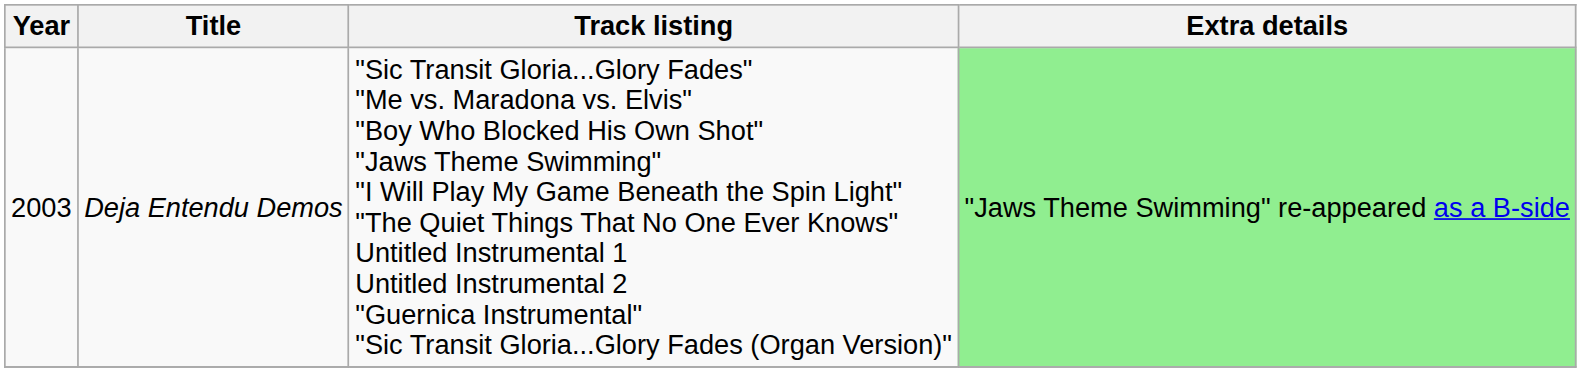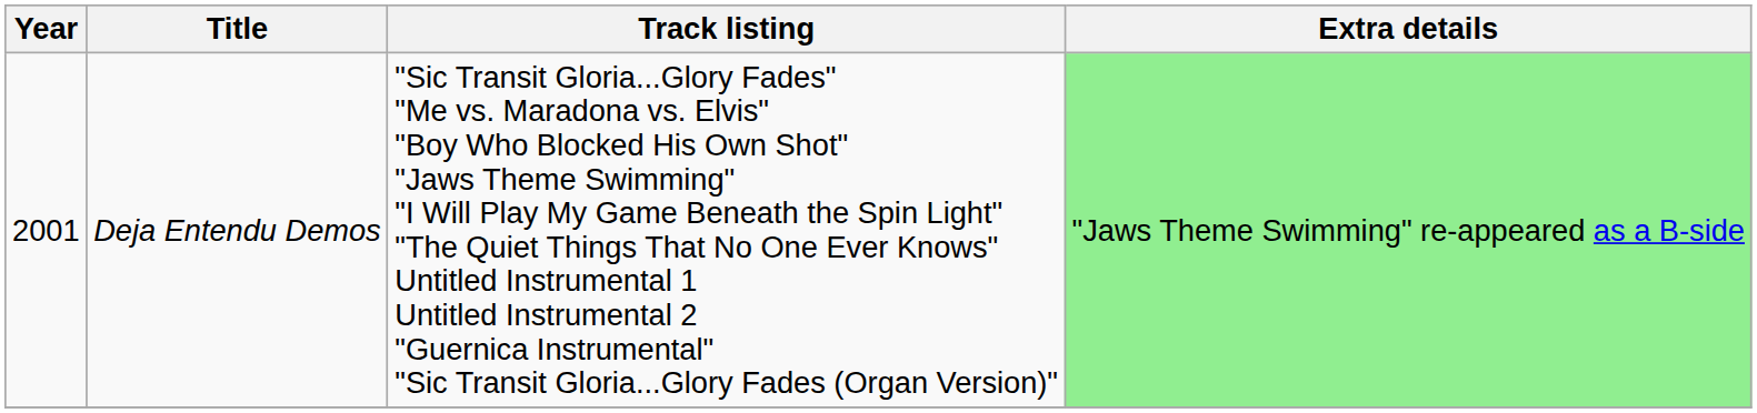 <table class="wikitable">
 <tr>
 <th>Year</th>
 <th>Title</th>
 <th>Track listing</th>
 <th>Extra details</th>
 </tr>
 <tr>
-<td>2003</td>
+<td>2001</td>
 <td><em>Deja Entendu Demos</em></td>
 <td>"Sic Transit Gloria...Glory Fades"<br>"Me vs. Maradona vs. Elvis"<br>"Boy Who Blocked His Own Shot"<br>"Jaws Theme Swimming"<br>"I Will Play My Game Beneath the Spin Light"<br>"The Quiet Things That No One Ever Knows"<br>Untitled Instrumental 1<br>Untitled Instrumental 2<br>"Guernica Instrumental"<br>"Sic Transit Gloria...Glory Fades (Organ Version)"</td>
 <td style="background: lightgreen;">"Jaws Theme Swimming" re-appeared <a href='#'>as a B-side</a></td>
 </tr>
 <tr>
 </tr>
 </table>
